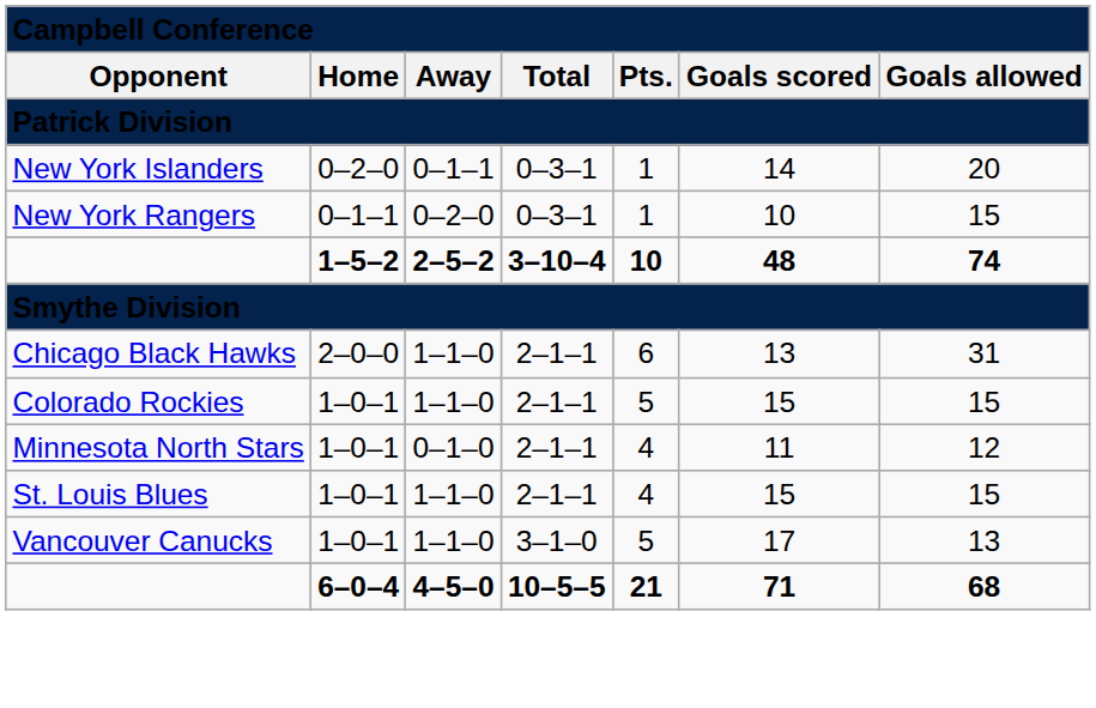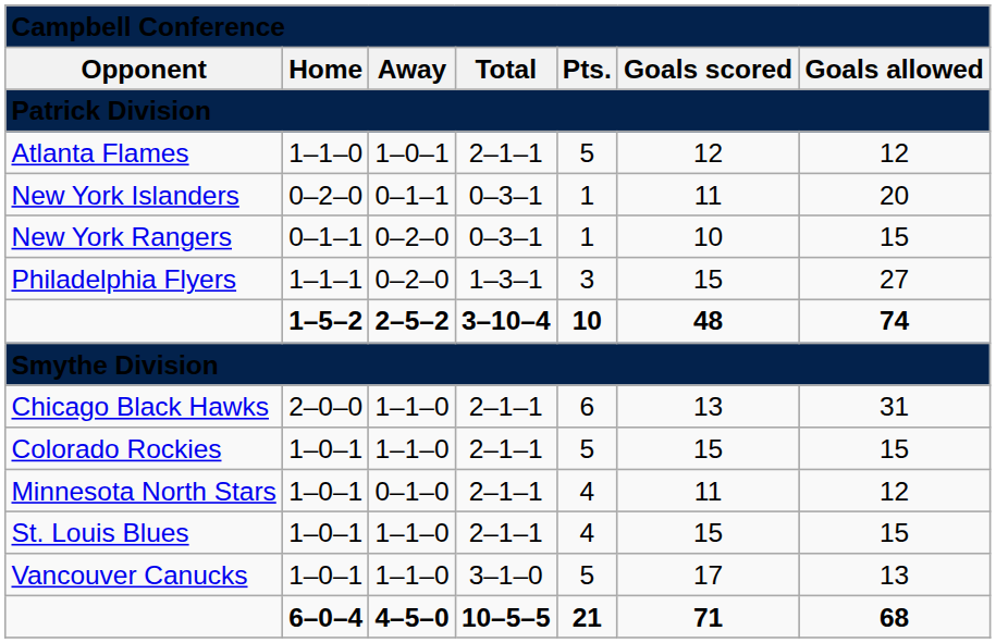 <table class="wikitable" style="font-size: 95%; text-align: center">
 <tr>
 <td colspan="7" style="text-align:left; background:#03224c"><span> <strong>Campbell Conference</strong> </span></td>
 </tr>
 <tr>
 <th>Opponent</th>
 <th>Home</th>
 <th>Away</th>
 <th>Total</th>
 <th>Pts.</th>
 <th>Goals scored</th>
 <th>Goals allowed</th>
 </tr>
 <tr>
 <td colspan="7" style="text-align:left; background:#03224c"><span> <strong>Patrick Division</strong> </span></td>
 </tr>
 <tr>
+<td style="text-align:left"><a href='#'>Atlanta Flames</a></td>
+<td>1–1–0</td>
+<td>1–0–1</td>
+<td>2–1–1</td>
+<td>5</td>
+<td>12</td>
+<td>12</td>
+</tr>
+<tr>
 <td style="text-align:left"><a href='#'>New York Islanders</a></td>
 <td>0–2–0</td>
 <td>0–1–1</td>
 <td>0–3–1</td>
 <td>1</td>
-<td>14</td>
+<td>11</td>
 <td>20</td>
 </tr>
 <tr>
 <td style="text-align:left"><a href='#'>New York Rangers</a></td>
 <td>0–1–1</td>
 <td>0–2–0</td>
 <td>0–3–1</td>
 <td>1</td>
 <td>10</td>
 <td>15</td>
+</tr>
+<tr>
+<td style="text-align:left"><a href='#'>Philadelphia Flyers</a></td>
+<td>1–1–1</td>
+<td>0–2–0</td>
+<td>1–3–1</td>
+<td>3</td>
+<td>15</td>
+<td>27</td>
 </tr>
 <tr style="font-weight:bold">
 <td></td>
 <td>1–5–2</td>
 <td>2–5–2</td>
 <td>3–10–4</td>
 <td>10</td>
 <td>48</td>
 <td>74</td>
 </tr>
 <tr>
 <td colspan="7" style="text-align:left; background:#03224c"><span> <strong>Smythe Division</strong> </span></td>
 </tr>
 <tr>
 <td style="text-align:left"><a href='#'>Chicago Black Hawks</a></td>
 <td>2–0–0</td>
 <td>1–1–0</td>
 <td>2–1–1</td>
 <td>6</td>
 <td>13</td>
 <td>31</td>
 </tr>
 <tr>
 <td style="text-align:left"><a href='#'>Colorado Rockies</a></td>
 <td>1–0–1</td>
 <td>1–1–0</td>
 <td>2–1–1</td>
 <td>5</td>
 <td>15</td>
 <td>15</td>
 </tr>
 <tr>
 <td style="text-align:left"><a href='#'>Minnesota North Stars</a></td>
 <td>1–0–1</td>
 <td>0–1–0</td>
 <td>2–1–1</td>
 <td>4</td>
 <td>11</td>
 <td>12</td>
 </tr>
 <tr>
 <td style="text-align:left"><a href='#'>St. Louis Blues</a></td>
 <td>1–0–1</td>
 <td>1–1–0</td>
 <td>2–1–1</td>
 <td>4</td>
 <td>15</td>
 <td>15</td>
 </tr>
 <tr>
 <td style="text-align:left"><a href='#'>Vancouver Canucks</a></td>
 <td>1–0–1</td>
 <td>1–1–0</td>
 <td>3–1–0</td>
 <td>5</td>
 <td>17</td>
 <td>13</td>
 </tr>
 <tr style="font-weight:bold">
 <td></td>
 <td>6–0–4</td>
 <td>4–5–0</td>
 <td>10–5–5</td>
 <td>21</td>
 <td>71</td>
 <td>68</td>
 </tr>
 </table>
